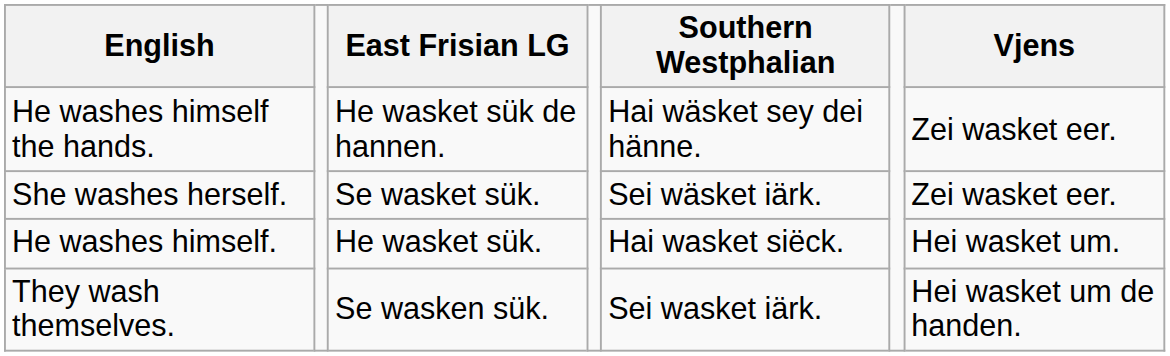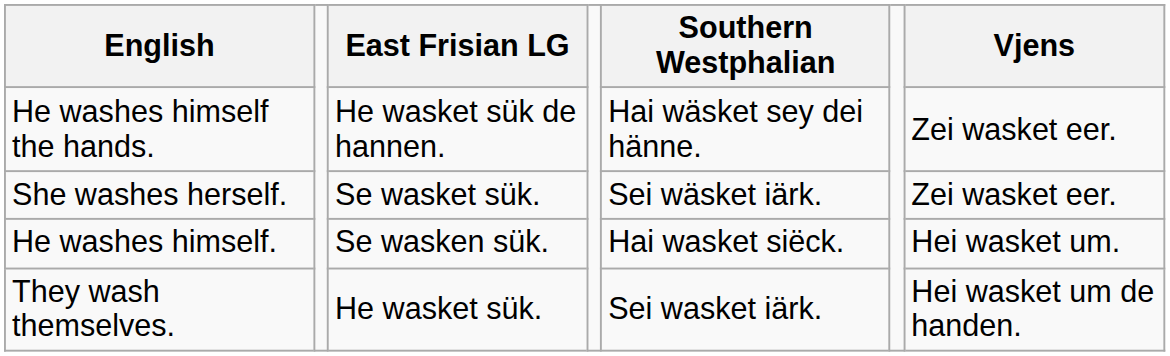 <table class="wikitable">
 <tr>
 <th>English</th>
 <td rowspan="5"></td>
 <th>East Frisian LG</th>
 <td rowspan="5"></td>
 <th>Southern Westphalian</th>
 <td rowspan="5"></td>
 <th>Vjens</th>
 </tr>
 <tr>
 <td>He washes himself the hands.</td>
 <td>He wasket sük de hannen.</td>
 <td>Hai wäsket sey dei hänne.</td>
 <td>Zei wasket eer.</td>
 </tr>
 <tr>
 <td>She washes herself.</td>
 <td>Se wasket sük.</td>
 <td>Sei wäsket iärk.</td>
 <td>Zei wasket eer.</td>
 </tr>
 <tr>
 <td>He washes himself.</td>
-<td>He wasket sük.</td>
+<td>Se wasken sük.</td>
 <td>Hai wasket siëck.</td>
 <td>Hei wasket um.</td>
 </tr>
 <tr>
 <td>They wash themselves.</td>
-<td>Se wasken sük.</td>
+<td>He wasket sük.</td>
 <td>Sei wasket iärk.</td>
 <td>Hei wasket um de handen.</td>
 </tr>
 </table>
